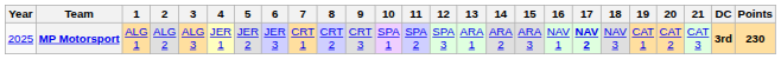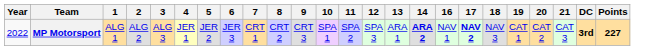 <table class="wikitable" style="text-align:center; font-size:85%">
 <tr>
 <th>Year</th>
 <th>Team</th>
 <th>1</th>
 <th>2</th>
 <th>3</th>
 <th>4</th>
 <th>5</th>
 <th>6</th>
 <th>7</th>
 <th>8</th>
 <th>9</th>
 <th>10</th>
 <th>11</th>
 <th>12</th>
 <th>13</th>
 <th>14</th>
-<th>15</th>
 <th>16</th>
 <th>17</th>
 <th>18</th>
 <th>19</th>
 <th>20</th>
 <th>21</th>
 <th>DC</th>
 <th>Points</th>
 </tr>
 <tr>
-<td><a href='#'>2025</a></td>
+<td><a href='#'>2022</a></td>
 <th nowrap><a href='#'>MP Motorsport</a></th>
 <td style="background:#FFDF9F;"><a href='#'>ALG<br>1</a><br></td>
 <td style="background:#DFDFDF;"><a href='#'>ALG<br>2</a><br></td>
 <td style="background:#FFDF9F;"><a href='#'>ALG<br>3</a><br></td>
 <td style="background:#FFFFBF;"><a href='#'>JER<br>1</a><br></td>
 <td style="background:#DFDFDF;"><a href='#'>JER<br>2</a><br></td>
 <td style="background:#CFCFFF;"><a href='#'>JER<br>3</a><br></td>
 <td style="background:#FFDF9F;"><a href='#'>CRT<br>1</a><br></td>
 <td style="background:#CFCFFF;"><a href='#'>CRT<br>2</a><br></td>
 <td style="background:#DFDFDF;"><a href='#'>CRT<br>3</a><br></td>
 <td style="background:#EFCFFF;"><a href='#'>SPA<br>1</a><br></td>
 <td style="background:#CFCFFF;"><a href='#'>SPA<br>2</a><br></td>
 <td style="background:#DFFFDF;"><a href='#'>SPA<br>3</a><br></td>
 <td style="background:#DFFFDF;"><a href='#'>ARA<br>1</a><br></td>
-<td style="background:#DFDFDF;"><a href='#'>ARA<br>2</a><br></td>
-<td style="background:#DFDFDF;"><a href='#'>ARA<br>3</a><br></td>
+<td style="background:#DFDFDF;"><strong><a href='#'>ARA<br>2</a><br></strong></td>
 <td style="background:#DFFFDF;"><a href='#'>NAV<br>1</a><br></td>
 <td style="background:#DFFFDF;"><strong><a href='#'>NAV<br>2</a><br></strong></td>
 <td style="background:#DFDFDF;"><a href='#'>NAV<br>3</a><br></td>
 <td style="background:#FFDF9F;"><a href='#'>CAT<br>1</a><br></td>
 <td style="background:#FFDF9F;"><a href='#'>CAT<br>2</a><br></td>
 <td style="background:#DFFFDF;"><a href='#'>CAT<br>3</a><br></td>
 <th style="background:#FFDF9F;">3rd</th>
-<th style="background:#FFDF9F;">230</th>
+<th style="background:#FFDF9F;">227</th>
 </tr>
 </table>
